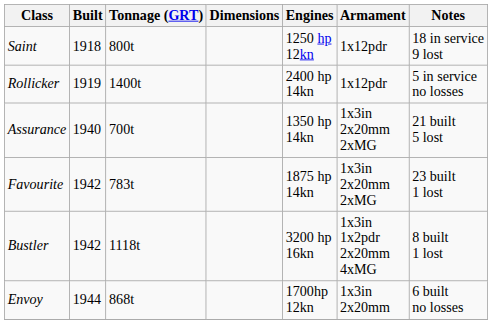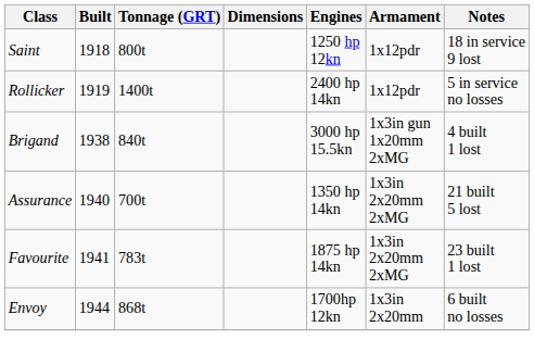 <table class="wikitable sortable nowraplinks">
 <tr>
 <th>Class</th>
 <th>Built</th>
 <th>Tonnage (<a href='#'>GRT</a>)</th>
 <th>Dimensions</th>
 <th>Engines</th>
 <th>Armament</th>
 <th class="unsortable">Notes</th>
 </tr>
 <tr>
 <td><em>Saint</em></td>
 <td>1918</td>
 <td>800t</td>
 <td> </td>
 <td>1250 <a href='#'>hp</a><br>12<a href='#'>kn</a></td>
 <td>1x12pdr</td>
 <td>18 in service<br>9 lost</td>
 </tr>
 <tr>
 <td><em>Rollicker</em></td>
 <td>1919</td>
 <td>1400t</td>
 <td> </td>
 <td>2400 hp<br>14kn</td>
 <td>1x12pdr</td>
 <td>5 in service<br>no losses</td>
 </tr>
 <tr>
+<td><em>Brigand</em></td>
+<td>1938</td>
+<td>840t</td>
+<td> </td>
+<td>3000 hp<br>15.5kn</td>
+<td>1x3in gun<br>1x20mm<br>2xMG</td>
+<td>4 built<br>1 lost</td>
+</tr>
+<tr>
 <td><em>Assurance</em></td>
 <td>1940</td>
 <td>700t</td>
 <td> </td>
 <td>1350 hp<br>14kn</td>
 <td>1x3in<br>2x20mm<br>2xMG</td>
 <td>21 built<br>5 lost</td>
 </tr>
 <tr>
 <td><em>Favourite</em></td>
-<td>1942</td>
+<td>1941</td>
 <td>783t</td>
 <td> </td>
 <td>1875 hp<br>14kn</td>
 <td>1x3in<br>2x20mm<br>2xMG</td>
 <td>23 built<br>1 lost</td>
-</tr>
-<tr>
-<td><em>Bustler</em></td>
-<td>1942</td>
-<td>1118t</td>
-<td> </td>
-<td>3200 hp<br>16kn</td>
-<td>1x3in<br>1x2pdr<br>2x20mm<br>4xMG</td>
-<td>8 built<br>1 lost</td>
 </tr>
 <tr>
 <td><em>Envoy</em></td>
 <td>1944</td>
 <td>868t</td>
 <td> </td>
 <td>1700hp <br>12kn</td>
 <td>1x3in<br>2x20mm</td>
 <td>6 built<br>no losses</td>
 </tr>
 <tr>
 </tr>
 </table>
